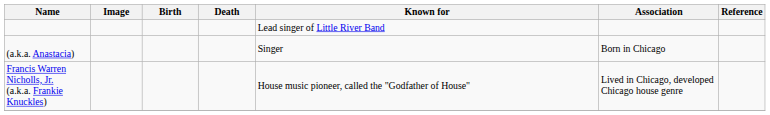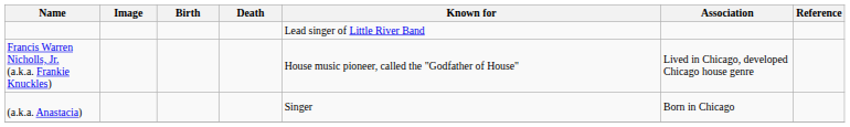 <table class="wikitable sortable">
 <tr>
 <th scope="col" width="140">Name</th>
 <th scope="col" width="80" class="unsortable">Image</th>
 <th scope="col" width="90">Birth</th>
 <th scope="col" width="90">Death</th>
 <th scope="col" width="600" class="unsortable">Known for</th>
 <th scope="col" width="200" class="unsortable">Association</th>
 <th scope="col" width="30" class="unsortable">Reference</th>
 </tr>
 <tr>
 <td></td>
 <td></td>
 <td align=right></td>
 <td></td>
 <td>Lead singer of <a href='#'>Little River Band</a></td>
 <td></td>
 <td align="center"></td>
 </tr>
 <tr>
+<td><a href='#'>Francis Warren Nicholls, Jr.</a><br>(a.k.a. <a href='#'>Frankie Knuckles</a>)</td>
+<td></td>
+<td align=right></td>
+<td align=right></td>
+<td>House music pioneer, called the "Godfather of House"</td>
+<td>Lived in Chicago, developed Chicago house genre</td>
+<td></td>
+</tr>
+<tr>
 <td><br>(a.k.a. <a href='#'>Anastacia</a>)</td>
 <td></td>
 <td align=right></td>
 <td></td>
 <td>Singer</td>
 <td>Born in Chicago</td>
 <td align="center"></td>
 </tr>
 <tr>
-<td><a href='#'>Francis Warren Nicholls, Jr.</a><br>(a.k.a. <a href='#'>Frankie Knuckles</a>)</td>
-<td></td>
-<td align=right></td>
-<td align=right></td>
-<td>House music pioneer, called the "Godfather of House"</td>
-<td>Lived in Chicago, developed Chicago house genre</td>
-<td></td>
-</tr>
-<tr>
 </tr>
 </table>
